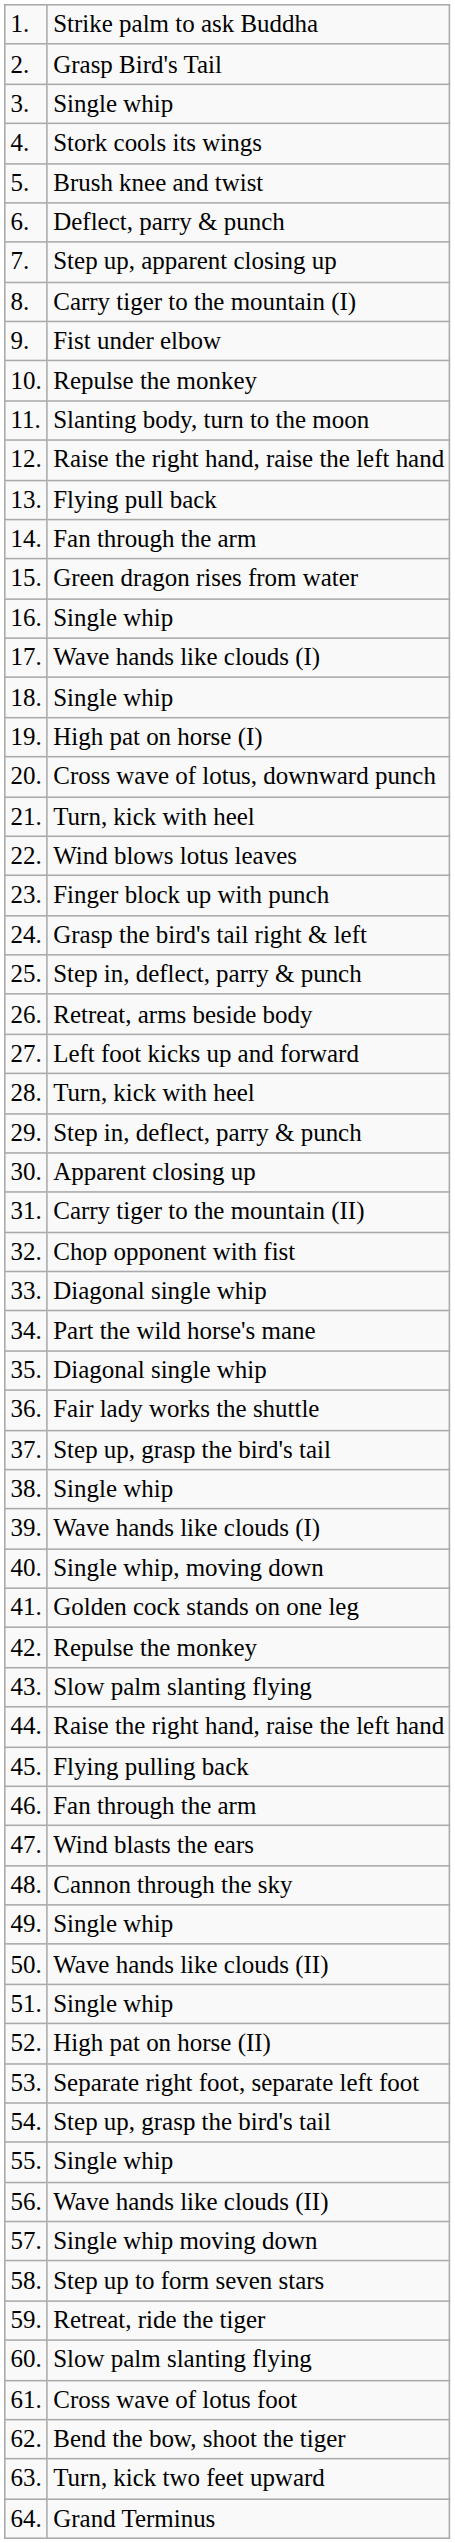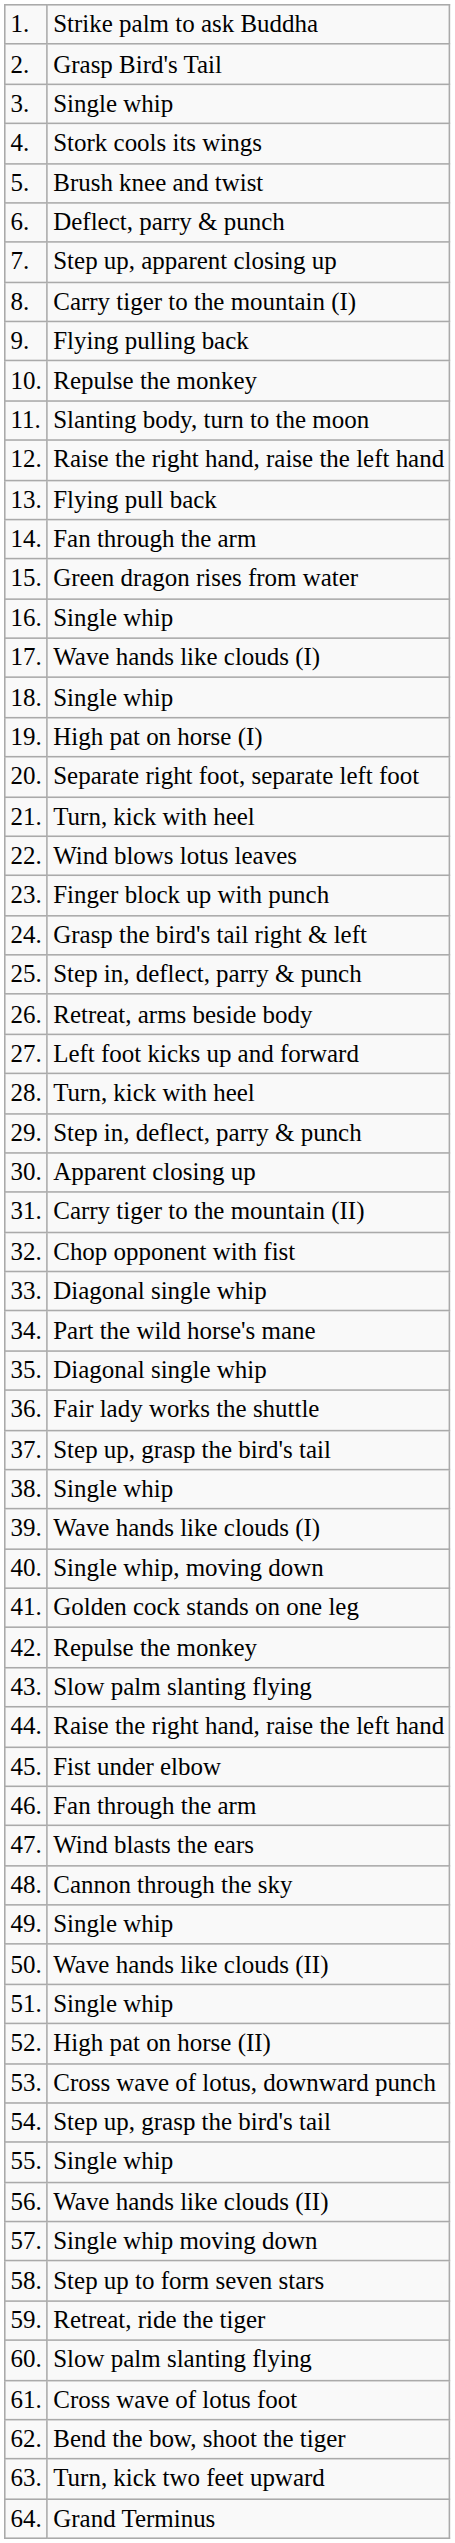 <table class="wikitable">
 <tr>
 <td>1.</td>
 <td>Strike palm to ask Buddha</td>
 </tr>
 <tr>
 <td>2.</td>
 <td>Grasp Bird's Tail</td>
 </tr>
 <tr>
 <td>3.</td>
 <td>Single whip</td>
 </tr>
 <tr>
 <td>4.</td>
 <td>Stork cools its wings</td>
 </tr>
 <tr>
 <td>5.</td>
 <td>Brush knee and twist</td>
 </tr>
 <tr>
 <td>6.</td>
 <td>Deflect, parry & punch</td>
 </tr>
 <tr>
 <td>7.</td>
 <td>Step up, apparent closing up</td>
 </tr>
 <tr>
 <td>8.</td>
 <td>Carry tiger to the mountain (I)</td>
 </tr>
 <tr>
 <td>9.</td>
-<td>Fist under elbow</td>
+<td>Flying pulling back</td>
 </tr>
 <tr>
 <td>10.</td>
 <td>Repulse the monkey</td>
 </tr>
 <tr>
 <td>11.</td>
 <td>Slanting body, turn to the moon</td>
 </tr>
 <tr>
 <td>12.</td>
 <td>Raise the right hand, raise the left hand</td>
 </tr>
 <tr>
 <td>13.</td>
 <td>Flying pull back</td>
 </tr>
 <tr>
 <td>14.</td>
 <td>Fan through the arm</td>
 </tr>
 <tr>
 <td>15.</td>
 <td>Green dragon rises from water</td>
 </tr>
 <tr>
 <td>16.</td>
 <td>Single whip</td>
 </tr>
 <tr>
 <td>17.</td>
 <td>Wave hands like clouds (I)</td>
 </tr>
 <tr>
 <td>18.</td>
 <td>Single whip</td>
 </tr>
 <tr>
 <td>19.</td>
 <td>High pat on horse (I)</td>
 </tr>
 <tr>
 <td>20.</td>
-<td>Cross wave of lotus, downward punch</td>
+<td>Separate right foot, separate left foot</td>
 </tr>
 <tr>
 <td>21.</td>
 <td>Turn, kick with heel</td>
 </tr>
 <tr>
 <td>22.</td>
 <td>Wind blows lotus leaves</td>
 </tr>
 <tr>
 <td>23.</td>
 <td>Finger block up with punch</td>
 </tr>
 <tr>
 <td>24.</td>
 <td>Grasp the bird's tail right & left</td>
 </tr>
 <tr>
 <td>25.</td>
 <td>Step in, deflect, parry & punch</td>
 </tr>
 <tr>
 <td>26.</td>
 <td>Retreat, arms beside body</td>
 </tr>
 <tr>
 <td>27.</td>
 <td>Left foot kicks up and forward</td>
 </tr>
 <tr>
 <td>28.</td>
 <td>Turn, kick with heel</td>
 </tr>
 <tr>
 <td>29.</td>
 <td>Step in, deflect, parry & punch</td>
 </tr>
 <tr>
 <td>30.</td>
 <td>Apparent closing up</td>
 </tr>
 <tr>
 <td>31.</td>
 <td>Carry tiger to the mountain (II)</td>
 </tr>
 <tr>
 <td>32.</td>
 <td>Chop opponent with fist</td>
 </tr>
 <tr>
 <td>33.</td>
 <td>Diagonal single whip</td>
 </tr>
 <tr>
 <td>34.</td>
 <td>Part the wild horse's mane</td>
 </tr>
 <tr>
 <td>35.</td>
 <td>Diagonal single whip</td>
 </tr>
 <tr>
 <td>36.</td>
 <td>Fair lady works the shuttle</td>
 </tr>
 <tr>
 <td>37.</td>
 <td>Step up, grasp the bird's tail</td>
 </tr>
 <tr>
 <td>38.</td>
 <td>Single whip</td>
 </tr>
 <tr>
 <td>39.</td>
 <td>Wave hands like clouds (I)</td>
 </tr>
 <tr>
 <td>40.</td>
 <td>Single whip, moving down</td>
 </tr>
 <tr>
 <td>41.</td>
 <td>Golden cock stands on one leg</td>
 </tr>
 <tr>
 <td>42.</td>
 <td>Repulse the monkey</td>
 </tr>
 <tr>
 <td>43.</td>
 <td>Slow palm slanting flying</td>
 </tr>
 <tr>
 <td>44.</td>
 <td>Raise the right hand, raise the left hand</td>
 </tr>
 <tr>
 <td>45.</td>
-<td>Flying pulling back</td>
+<td>Fist under elbow</td>
 </tr>
 <tr>
 <td>46.</td>
 <td>Fan through the arm</td>
 </tr>
 <tr>
 <td>47.</td>
 <td>Wind blasts the ears</td>
 </tr>
 <tr>
 <td>48.</td>
 <td>Cannon through the sky</td>
 </tr>
 <tr>
 <td>49.</td>
 <td>Single whip</td>
 </tr>
 <tr>
 <td>50.</td>
 <td>Wave hands like clouds (II)</td>
 </tr>
 <tr>
 <td>51.</td>
 <td>Single whip</td>
 </tr>
 <tr>
 <td>52.</td>
 <td>High pat on horse (II)</td>
 </tr>
 <tr>
 <td>53.</td>
-<td>Separate right foot, separate left foot</td>
+<td>Cross wave of lotus, downward punch</td>
 </tr>
 <tr>
 <td>54.</td>
 <td>Step up, grasp the bird's tail</td>
 </tr>
 <tr>
 <td>55.</td>
 <td>Single whip</td>
 </tr>
 <tr>
 <td>56.</td>
 <td>Wave hands like clouds (II)</td>
 </tr>
 <tr>
 <td>57.</td>
 <td>Single whip moving down</td>
 </tr>
 <tr>
 <td>58.</td>
 <td>Step up to form seven stars</td>
 </tr>
 <tr>
 <td>59.</td>
 <td>Retreat, ride the tiger</td>
 </tr>
 <tr>
 <td>60.</td>
 <td>Slow palm slanting flying</td>
 </tr>
 <tr>
 <td>61.</td>
 <td>Cross wave of lotus foot</td>
 </tr>
 <tr>
 <td>62.</td>
 <td>Bend the bow, shoot the tiger</td>
 </tr>
 <tr>
 <td>63.</td>
 <td>Turn, kick two feet upward</td>
 </tr>
 <tr>
 <td>64.</td>
 <td>Grand Terminus</td>
 </tr>
 </table>
